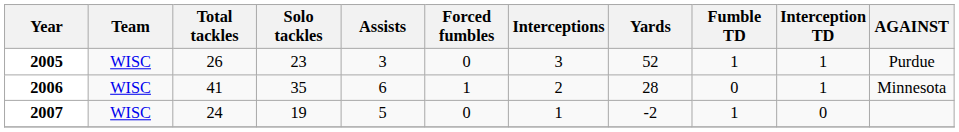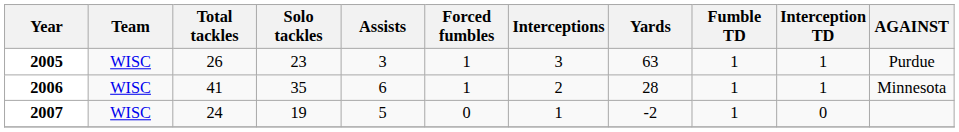 <table class="wikitable">
 <tr>
 <th scope="col" width="75">Year</th>
 <th scope="col" width="75">Team</th>
 <th scope="col" width="75">Total tackles</th>
 <th scope="col" width="75">Solo tackles</th>
 <th scope="col" width="75">Assists</th>
 <th scope="col" width="75">Forced fumbles</th>
 <th scope="col" width="75">Interceptions</th>
 <th scope="col" width="75">Yards</th>
 <th scope="col" width="75">Fumble TD</th>
 <th scope="col" width="75">Interception TD</th>
 <th scope="col" width="75">AGAINST</th>
 </tr>
 <tr align="center">
 <td style="background: white; color: black"><strong>2005</strong></td>
 <td><a href='#'>WISC</a></td>
 <td>26</td>
 <td>23</td>
 <td>3</td>
-<td>0</td>
+<td>1</td>
 <td>3</td>
-<td>52</td>
+<td>63</td>
 <td>1</td>
 <td>1</td>
 <td>Purdue</td>
 </tr>
 <tr align="center">
 <td style="background: white; color: black"><strong>2006</strong></td>
 <td><a href='#'>WISC</a></td>
 <td>41</td>
 <td>35</td>
 <td>6</td>
 <td>1</td>
 <td>2</td>
 <td>28</td>
-<td>0</td>
+<td>1</td>
 <td>1</td>
 <td>Minnesota</td>
 </tr>
 <tr align="center">
 <td style="background: white; color: black"><strong>2007</strong></td>
 <td><a href='#'>WISC</a></td>
 <td>24</td>
 <td>19</td>
 <td>5</td>
 <td>0</td>
 <td>1</td>
 <td>-2</td>
 <td>1</td>
 <td>0</td>
 <td></td>
 </tr>
 <tr>
 </tr>
 </table>
